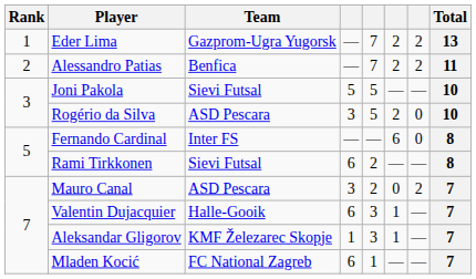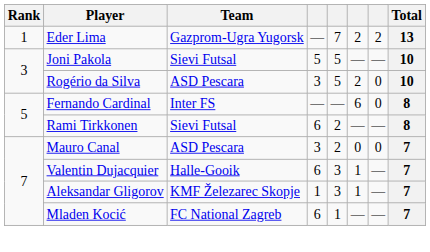 <table class="wikitable" style="text-align:center">
 <tr>
 <th>Rank</th>
 <th>Player</th>
 <th>Team</th>
 <th></th>
 <th></th>
 <th></th>
 <th></th>
 <th>Total</th>
 </tr>
 <tr>
 <td>1</td>
 <td align=left> <a href='#'>Eder Lima</a></td>
 <td align=left> <a href='#'>Gazprom-Ugra Yugorsk</a></td>
 <td>—</td>
 <td>7</td>
 <td>2</td>
 <td>2</td>
 <th>13</th>
-</tr>
-<tr>
-<td>2</td>
-<td align=left> <a href='#'>Alessandro Patias</a></td>
-<td align=left> <a href='#'>Benfica</a></td>
-<td>—</td>
-<td>7</td>
-<td>2</td>
-<td>2</td>
-<th>11</th>
 </tr>
 <tr>
 <td rowspan=2>3</td>
 <td align=left> <a href='#'>Joni Pakola</a></td>
 <td align=left> <a href='#'>Sievi Futsal</a></td>
 <td>5</td>
 <td>5</td>
 <td>—</td>
 <td>—</td>
 <th>10</th>
 </tr>
 <tr>
 <td align=left> <a href='#'>Rogério da Silva</a></td>
 <td align=left> <a href='#'>ASD Pescara</a></td>
 <td>3</td>
 <td>5</td>
 <td>2</td>
 <td>0</td>
 <th>10</th>
 </tr>
 <tr>
 <td rowspan=2>5</td>
 <td align=left> <a href='#'>Fernando Cardinal</a></td>
 <td align=left> <a href='#'>Inter FS</a></td>
 <td>—</td>
 <td>—</td>
 <td>6</td>
 <td>0</td>
 <th>8</th>
 </tr>
 <tr>
 <td align=left> <a href='#'>Rami Tirkkonen</a></td>
 <td align=left> <a href='#'>Sievi Futsal</a></td>
 <td>6</td>
 <td>2</td>
 <td>—</td>
 <td>—</td>
 <th>8</th>
 </tr>
 <tr>
 <td rowspan=4>7</td>
 <td align=left> <a href='#'>Mauro Canal</a></td>
 <td align=left> <a href='#'>ASD Pescara</a></td>
 <td>3</td>
 <td>2</td>
 <td>0</td>
-<td>2</td>
+<td>0</td>
 <th>7</th>
 </tr>
 <tr>
 <td align=left> <a href='#'>Valentin Dujacquier</a></td>
 <td align=left> <a href='#'>Halle-Gooik</a></td>
 <td>6</td>
 <td>3</td>
 <td>1</td>
 <td>—</td>
 <th>7</th>
 </tr>
 <tr>
 <td align=left> <a href='#'>Aleksandar Gligorov</a></td>
 <td align=left> <a href='#'>KMF Železarec Skopje</a></td>
 <td>1</td>
 <td>3</td>
 <td>1</td>
 <td>—</td>
 <th>7</th>
 </tr>
 <tr>
 <td align=left> <a href='#'>Mladen Kocić</a></td>
 <td align=left> <a href='#'>FC National Zagreb</a></td>
 <td>6</td>
 <td>1</td>
 <td>—</td>
 <td>—</td>
 <th>7</th>
 </tr>
 </table>
